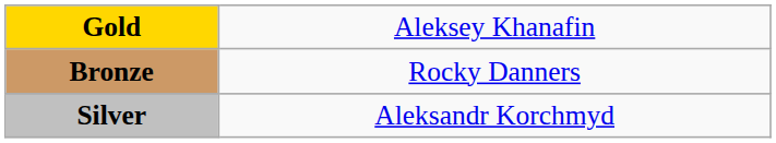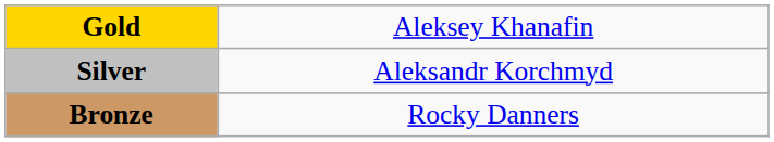 <table class="wikitable" style="text-align:center; " width="35%">
 <tr>
 <td bgcolor="gold"><strong>Gold</strong></td>
 <td><a href='#'>Aleksey Khanafin</a><br>  <small><em></em></small></td>
 </tr>
 <tr>
+<td bgcolor="silver"><strong>Silver</strong></td>
+<td><a href='#'>Aleksandr Korchmyd</a><br>  <small><em></em></small></td>
+</tr>
+<tr>
 <td bgcolor="CC9966"><strong>Bronze</strong></td>
 <td><a href='#'>Rocky Danners</a><br>  <small><em></em></small></td>
 </tr>
-<tr>
-<td bgcolor="silver"><strong>Silver</strong></td>
-<td><a href='#'>Aleksandr Korchmyd</a><br>  <small><em></em></small></td>
-</tr>
 </table>
